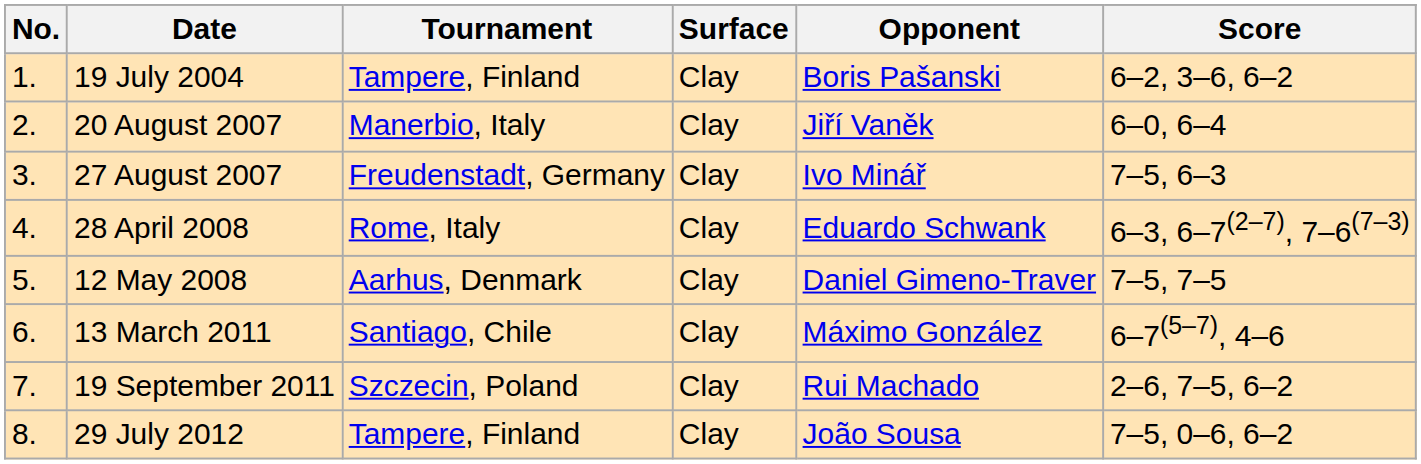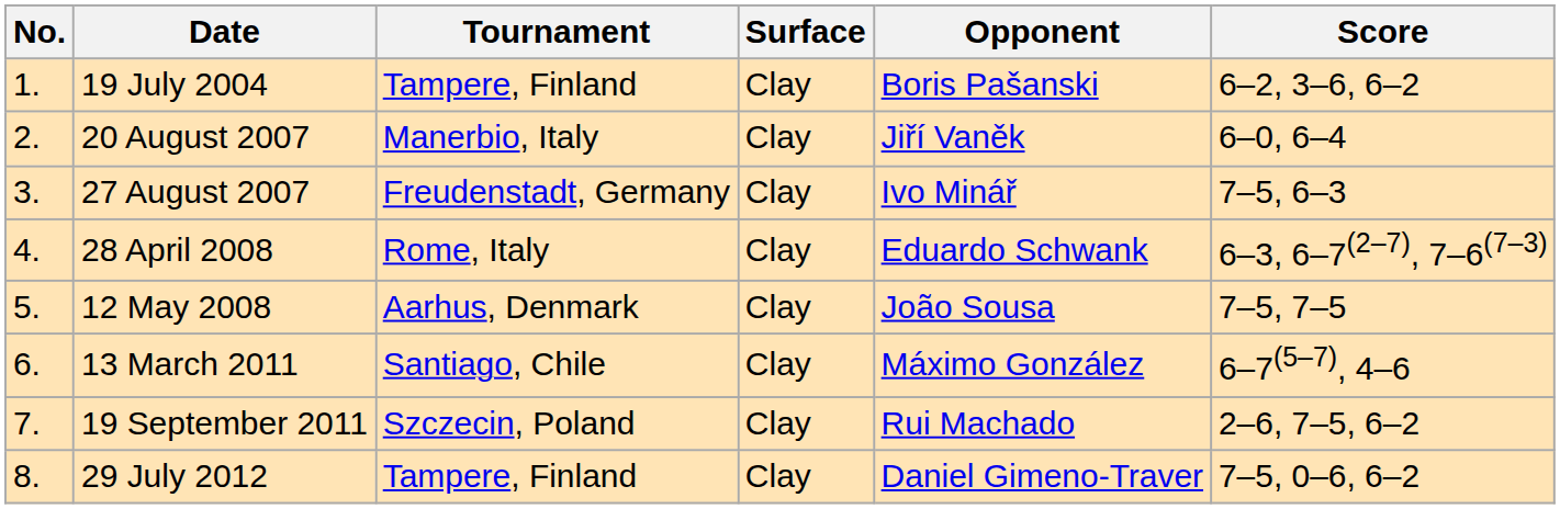 <table class="sortable wikitable" style=font-size:97%>
 <tr>
 <th>No.</th>
 <th>Date</th>
 <th>Tournament</th>
 <th>Surface</th>
 <th>Opponent</th>
 <th>Score</th>
 </tr>
 <tr style="background:moccasin;">
 <td>1.</td>
 <td>19 July 2004</td>
 <td><a href='#'>Tampere</a>, Finland</td>
 <td>Clay</td>
 <td> <a href='#'>Boris Pašanski</a></td>
 <td>6–2, 3–6, 6–2</td>
 </tr>
 <tr style="background:moccasin;">
 <td>2.</td>
 <td>20 August 2007</td>
 <td><a href='#'>Manerbio</a>, Italy</td>
 <td>Clay</td>
 <td> <a href='#'>Jiří Vaněk</a></td>
 <td>6–0, 6–4</td>
 </tr>
 <tr style="background:moccasin;">
 <td>3.</td>
 <td>27 August 2007</td>
 <td><a href='#'>Freudenstadt</a>, Germany</td>
 <td>Clay</td>
 <td> <a href='#'>Ivo Minář</a></td>
 <td>7–5, 6–3</td>
 </tr>
 <tr style="background:moccasin;">
 <td>4.</td>
 <td>28 April 2008</td>
 <td><a href='#'>Rome</a>, Italy</td>
 <td>Clay</td>
 <td> <a href='#'>Eduardo Schwank</a></td>
 <td>6–3, 6–7<sup>(2–7)</sup>, 7–6<sup>(7–3)</sup></td>
 </tr>
 <tr style="background:moccasin;">
 <td>5.</td>
 <td>12 May 2008</td>
 <td><a href='#'>Aarhus</a>, Denmark</td>
 <td>Clay</td>
-<td> <a href='#'>Daniel Gimeno-Traver</a></td>
+<td> <a href='#'>João Sousa</a></td>
 <td>7–5, 7–5</td>
 </tr>
 <tr style="background:moccasin;">
 <td>6.</td>
 <td>13 March 2011</td>
 <td><a href='#'>Santiago</a>, Chile</td>
 <td>Clay</td>
 <td> <a href='#'>Máximo González</a></td>
 <td>6–7<sup>(5–7)</sup>, 4–6</td>
 </tr>
 <tr style="background:moccasin;">
 <td>7.</td>
 <td>19 September 2011</td>
 <td><a href='#'>Szczecin</a>, Poland</td>
 <td>Clay</td>
 <td> <a href='#'>Rui Machado</a></td>
 <td>2–6, 7–5, 6–2</td>
 </tr>
 <tr style="background:moccasin;">
 <td>8.</td>
 <td>29 July 2012</td>
 <td><a href='#'>Tampere</a>, Finland</td>
 <td>Clay</td>
-<td> <a href='#'>João Sousa</a></td>
+<td> <a href='#'>Daniel Gimeno-Traver</a></td>
 <td>7–5, 0–6, 6–2</td>
 </tr>
 </table>
